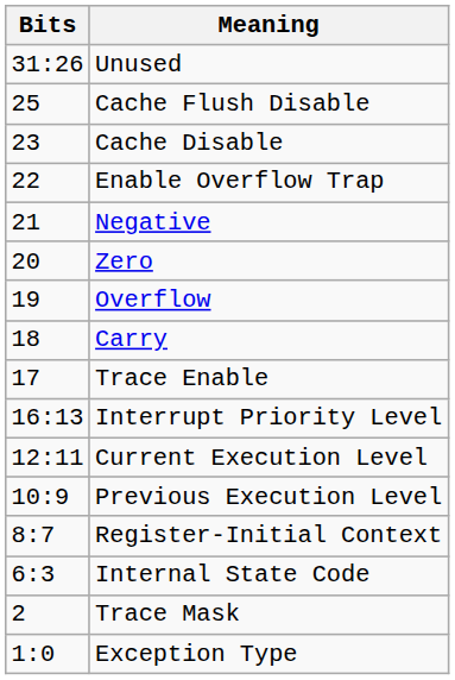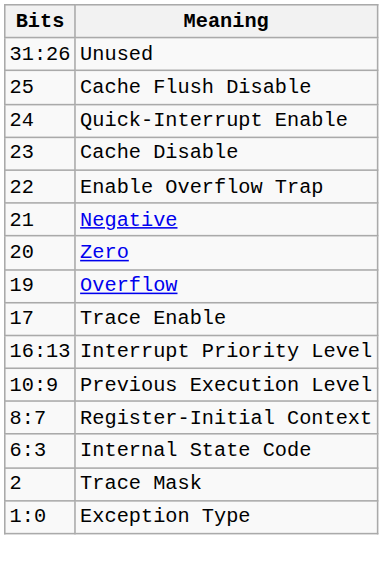 <table class="wikitable">
 <tr>
 <th>Bits</th>
 <th>Meaning</th>
 </tr>
 <tr>
 <td>31:26</td>
 <td>Unused</td>
 </tr>
 <tr>
 <td>25</td>
 <td>Cache Flush Disable</td>
+</tr>
+<tr>
+<td>24</td>
+<td>Quick-Interrupt Enable</td>
 </tr>
 <tr>
 <td>23</td>
 <td>Cache Disable</td>
 </tr>
 <tr>
 <td>22</td>
 <td>Enable Overflow Trap</td>
 </tr>
 <tr>
 <td>21</td>
 <td><a href='#'>Negative</a></td>
 </tr>
 <tr>
 <td>20</td>
 <td><a href='#'>Zero</a></td>
 </tr>
 <tr>
 <td>19</td>
 <td><a href='#'>Overflow</a></td>
 </tr>
 <tr>
-<td>18</td>
-<td><a href='#'>Carry</a></td>
-</tr>
-<tr>
 <td>17</td>
 <td>Trace Enable</td>
 </tr>
 <tr>
 <td>16:13</td>
 <td>Interrupt Priority Level</td>
-</tr>
-<tr>
-<td>12:11</td>
-<td>Current Execution Level</td>
 </tr>
 <tr>
 <td>10:9</td>
 <td>Previous Execution Level</td>
 </tr>
 <tr>
 <td>8:7</td>
 <td>Register-Initial Context</td>
 </tr>
 <tr>
 <td>6:3</td>
 <td>Internal State Code</td>
 </tr>
 <tr>
 <td>2</td>
 <td>Trace Mask</td>
 </tr>
 <tr>
 <td>1:0</td>
 <td>Exception Type</td>
 </tr>
 </table>
